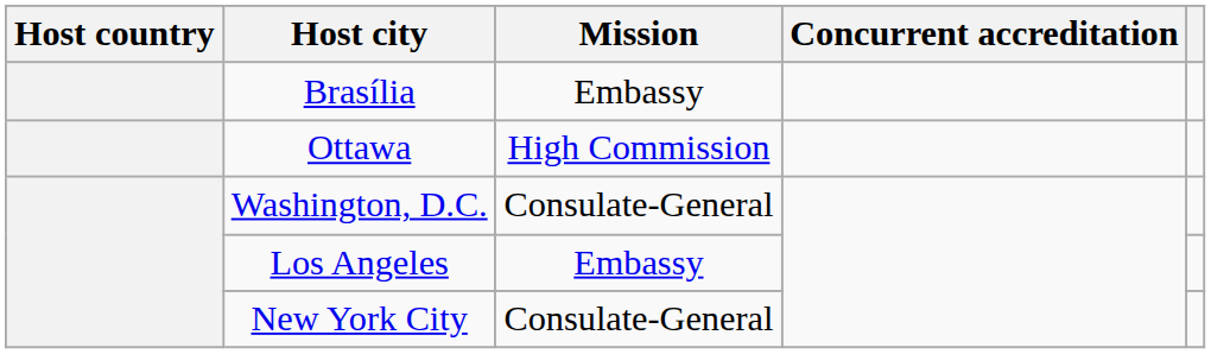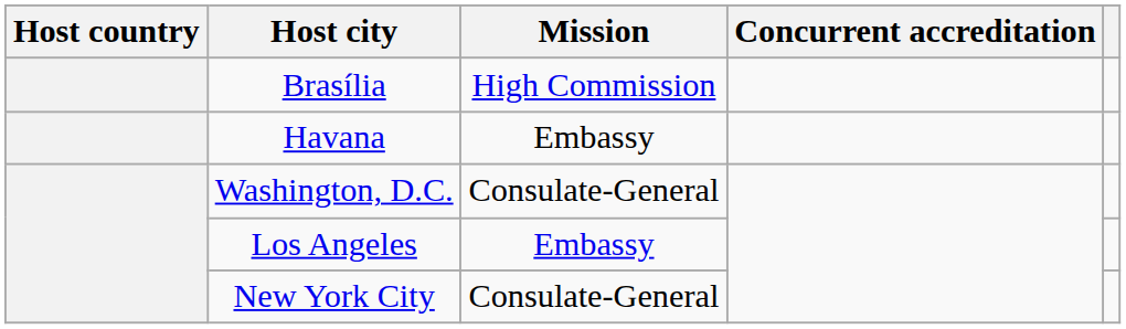 <table class="wikitable plainrowheaders" style="text-align:center;">
 <tr>
 <th scope="col">Host country</th>
 <th scope="col">Host city</th>
 <th scope="col">Mission</th>
 <th scope="col">Concurrent accreditation</th>
 <th scope="col"></th>
 </tr>
 <tr>
 <th scope="row"></th>
 <td><a href='#'>Brasília</a></td>
-<td>Embassy</td>
+<td><a href='#'>High Commission</a></td>
 <td></td>
 <td></td>
 </tr>
 <tr>
 <th scope="row"></th>
-<td><a href='#'>Ottawa</a></td>
-<td><a href='#'>High Commission</a></td>
+<td><a href='#'>Havana</a></td>
+<td>Embassy</td>
 <td></td>
 <td></td>
 </tr>
 <tr>
 <th scope="row" rowspan="3"></th>
 <td><a href='#'>Washington, D.C.</a></td>
 <td>Consulate-General</td>
 <td rowspan="3"></td>
 <td></td>
 </tr>
 <tr>
 <td><a href='#'>Los Angeles</a></td>
 <td><a href='#'>Embassy</a></td>
 <td></td>
 </tr>
 <tr>
 <td><a href='#'>New York City</a></td>
 <td>Consulate-General</td>
 <td></td>
 </tr>
 </table>
